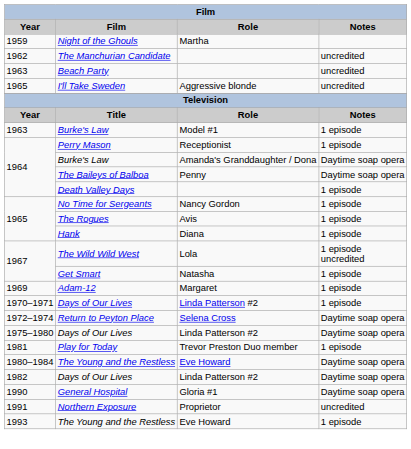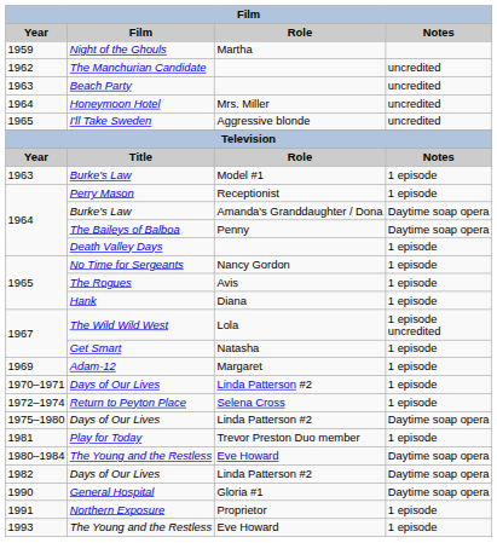 <table class="wikitable" style="font-size:90%;">
 <tr>
 <th colspan=4 style="background:#B0C4DE;">Film</th>
 </tr>
 <tr align="center">
 <th style="background: #CCCCCC;">Year</th>
 <th style="background: #CCCCCC;">Film</th>
 <th style="background: #CCCCCC;">Role</th>
 <th style="background: #CCCCCC;">Notes</th>
 </tr>
 <tr>
 <td>1959</td>
 <td><em><a href='#'>Night of the Ghouls</a></em></td>
 <td>Martha</td>
 </tr>
 <tr>
 <td>1962</td>
 <td><em><a href='#'>The Manchurian Candidate</a></em></td>
 <td></td>
 <td>uncredited</td>
 </tr>
 <tr>
 <td>1963</td>
 <td><em><a href='#'>Beach Party</a></em></td>
 <td></td>
+<td>uncredited</td>
+</tr>
+<tr>
+<td>1964</td>
+<td><em><a href='#'>Honeymoon Hotel</a></em></td>
+<td>Mrs. Miller</td>
 <td>uncredited</td>
 </tr>
 <tr>
 <td>1965</td>
 <td><em><a href='#'>I'll Take Sweden</a></em></td>
 <td>Aggressive blonde</td>
 <td>uncredited</td>
 </tr>
 <tr>
 </tr>
 <tr align="center">
 <th colspan=4 style="background:#B0C4DE;">Television</th>
 </tr>
 <tr align="center">
 <th style="background: #CCCCCC;">Year</th>
 <th style="background: #CCCCCC;">Title</th>
 <th style="background: #CCCCCC;">Role</th>
 <th style="background: #CCCCCC;">Notes</th>
 </tr>
 <tr>
 <td>1963</td>
 <td><em><a href='#'>Burke's Law</a></em></td>
 <td>Model #1</td>
 <td>1 episode</td>
 </tr>
 <tr>
 <td rowspan=4>1964</td>
 <td><em><a href='#'>Perry Mason</a></em></td>
 <td>Receptionist</td>
 <td>1 episode</td>
 </tr>
 <tr>
 <td><em>Burke's Law</em></td>
 <td>Amanda's Granddaughter / Dona</td>
 <td>Daytime soap opera</td>
 </tr>
 <tr>
 <td><em><a href='#'>The Baileys of Balboa</a></em></td>
 <td>Penny</td>
 <td>Daytime soap opera</td>
 </tr>
 <tr>
 <td><em><a href='#'>Death Valley Days</a></em></td>
 <td></td>
 <td>1 episode</td>
 </tr>
 <tr>
 <td rowspan=3>1965</td>
 <td><em><a href='#'>No Time for Sergeants</a></em></td>
 <td>Nancy Gordon</td>
 <td>1 episode</td>
 </tr>
 <tr>
 <td><em><a href='#'>The Rogues</a></em></td>
 <td>Avis</td>
 <td>1 episode</td>
 </tr>
 <tr>
 <td><em><a href='#'>Hank</a></em></td>
 <td>Diana</td>
 <td>1 episode</td>
 </tr>
 <tr>
 <td rowspan=2>1967</td>
 <td><em><a href='#'>The Wild Wild West</a></em></td>
 <td>Lola</td>
 <td>1 episode<br>uncredited</td>
 </tr>
 <tr>
 <td><em><a href='#'>Get Smart</a></em></td>
 <td>Natasha</td>
 <td>1 episode</td>
 </tr>
 <tr>
 <td>1969</td>
 <td><em><a href='#'>Adam-12</a></em></td>
 <td>Margaret</td>
 <td>1 episode</td>
 </tr>
 <tr>
 <td>1970–1971</td>
 <td><em><a href='#'>Days of Our Lives</a></em></td>
 <td><a href='#'>Linda Patterson</a> #2</td>
 <td>1 episode</td>
 </tr>
 <tr>
 <td>1972–1974</td>
 <td><em><a href='#'>Return to Peyton Place</a></em></td>
 <td><a href='#'>Selena Cross</a></td>
-<td>Daytime soap opera</td>
+<td>1 episode</td>
 </tr>
 <tr>
 <td>1975–1980</td>
 <td><em>Days of Our Lives</em></td>
 <td>Linda Patterson #2</td>
 <td>Daytime soap opera</td>
 </tr>
 <tr>
 <td>1981</td>
 <td><em><a href='#'>Play for Today</a></em></td>
 <td>Trevor Preston Duo member</td>
 <td>1 episode</td>
 </tr>
 <tr>
 <td>1980–1984</td>
 <td><em><a href='#'>The Young and the Restless</a></em></td>
 <td><a href='#'>Eve Howard</a></td>
 <td>Daytime soap opera</td>
 </tr>
 <tr>
 <td>1982</td>
 <td><em>Days of Our Lives</em></td>
 <td>Linda Patterson #2</td>
 <td>Daytime soap opera</td>
 </tr>
 <tr>
 <td>1990</td>
 <td><em><a href='#'>General Hospital</a></em></td>
 <td>Gloria #1</td>
 <td>Daytime soap opera</td>
 </tr>
 <tr>
 <td>1991</td>
 <td><em><a href='#'>Northern Exposure</a></em></td>
 <td>Proprietor</td>
-<td>uncredited</td>
+<td>1 episode</td>
 </tr>
 <tr>
 <td>1993</td>
 <td><em>The Young and the Restless</em></td>
 <td>Eve Howard</td>
 <td>1 episode</td>
 </tr>
 </table>
